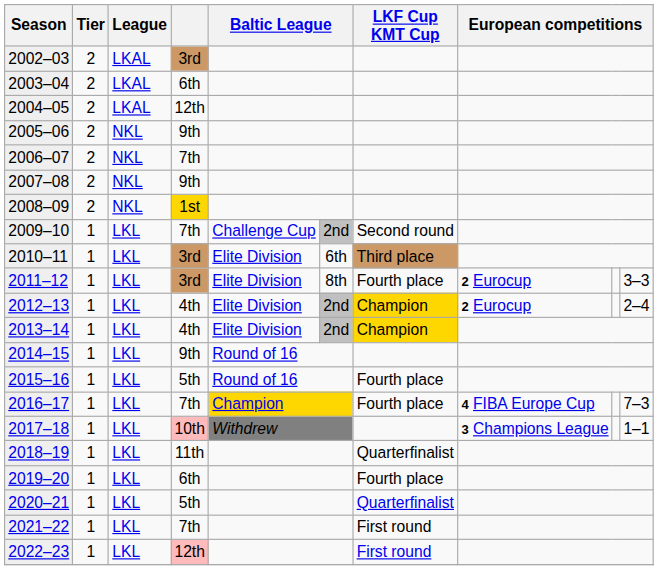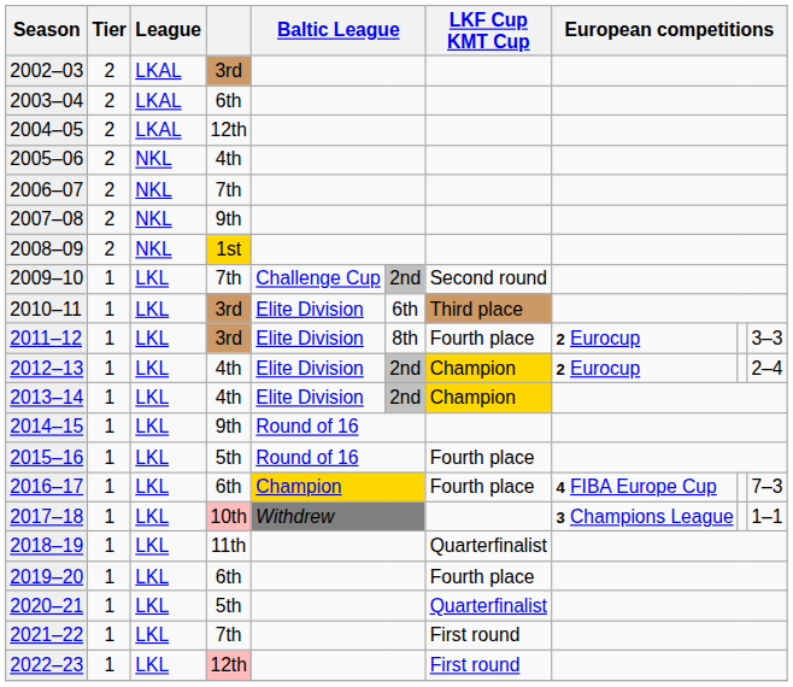 <table class="wikitable" style="font-size:85%">
 <tr>
 <th>Season</th>
 <th>Tier</th>
 <th>League</th>
 <th></th>
 <th colspan=2><a href='#'>Baltic League</a></th>
 <th><a href='#'>LKF Cup</a><br><a href='#'>KMT Cup</a></th>
 <th colspan=3>European competitions</th>
 </tr>
 <tr>
 <td style="background:#efefef;">2002–03</td>
 <td style="text-align:center;">2</td>
 <td><a href='#'>LKAL</a></td>
 <td style="background:#cc9966; text-align:center;">3rd</td>
 <td colspan=2></td>
 <td></td>
 <td colspan=3></td>
 </tr>
 <tr>
 <td style="background:#efefef;">2003–04</td>
 <td style="text-align:center;">2</td>
 <td><a href='#'>LKAL</a></td>
 <td style="text-align:center;">6th</td>
 <td colspan=2></td>
 <td></td>
 <td colspan=3></td>
 </tr>
 <tr>
 <td style="background:#efefef;">2004–05</td>
 <td style="text-align:center;">2</td>
 <td><a href='#'>LKAL</a></td>
 <td style="text-align:center;">12th</td>
 <td colspan=2></td>
 <td></td>
 <td colspan=3></td>
 </tr>
 <tr>
 <td style="background:#efefef;">2005–06</td>
 <td style="text-align:center;">2</td>
 <td><a href='#'>NKL</a></td>
-<td align="center">9th</td>
+<td style="text-align:center;">4th</td>
 <td colspan=2></td>
 <td></td>
 <td colspan=3></td>
 </tr>
 <tr>
 <td style="background:#efefef;">2006–07</td>
 <td style="text-align:center;">2</td>
 <td><a href='#'>NKL</a></td>
 <td style="text-align:center;">7th</td>
 <td colspan=2></td>
 <td></td>
 <td colspan=3></td>
 </tr>
 <tr>
 <td style="background:#efefef;">2007–08</td>
 <td style="text-align:center;">2</td>
 <td><a href='#'>NKL</a></td>
 <td style="text-align:center;">9th</td>
 <td colspan=2></td>
 <td></td>
 <td colspan=3></td>
 </tr>
 <tr>
 <td style="background:#efefef;">2008–09</td>
 <td style="text-align:center;">2</td>
 <td><a href='#'>NKL</a></td>
 <td style="background:gold; text-align:center;">1st</td>
 <td colspan=2></td>
 <td></td>
 <td colspan=3></td>
 </tr>
 <tr>
 <td style="background:#efefef;">2009–10</td>
 <td style="text-align:center;">1</td>
 <td><a href='#'>LKL</a></td>
 <td style="text-align:center;">7th</td>
 <td><a href='#'>Challenge Cup</a></td>
 <td style="background:silver; text-align:center;">2nd</td>
 <td>Second round</td>
 <td colspan=3></td>
 </tr>
 <tr>
 <td style="background:#efefef;">2010–11</td>
 <td style="text-align:center;">1</td>
 <td><a href='#'>LKL</a></td>
 <td style="text-align:center;" bgcolor=#cc9966>3rd</td>
 <td><a href='#'>Elite Division</a></td>
 <td style="text-align:center;">6th</td>
 <td style="background:#cc9966;">Third place</td>
 <td colspan=3></td>
 </tr>
 <tr>
 <td style="background:#efefef;"><a href='#'>2011–12</a></td>
 <td style="text-align:center;">1</td>
 <td><a href='#'>LKL</a></td>
 <td style="text-align:center;" bgcolor=#cc9966>3rd</td>
 <td><a href='#'>Elite Division</a></td>
 <td style="text-align:center;">8th</td>
 <td>Fourth place</td>
 <td><small><strong>2</strong></small> <a href='#'>Eurocup</a></td>
 <td align=center></td>
 <td align=center>3–3</td>
 </tr>
 <tr>
 <td style="background:#efefef;"><a href='#'>2012–13</a></td>
 <td style="text-align:center;">1</td>
 <td><a href='#'>LKL</a></td>
 <td style="text-align:center;">4th</td>
 <td><a href='#'>Elite Division</a></td>
 <td style="background:silver; text-align:center;">2nd</td>
 <td style="background:gold;">Champion</td>
 <td><small><strong>2</strong></small> <a href='#'>Eurocup</a></td>
 <td align=center></td>
 <td align=center>2–4</td>
 </tr>
 <tr>
 <td style="background:#efefef;"><a href='#'>2013–14</a></td>
 <td style="text-align:center;">1</td>
 <td><a href='#'>LKL</a></td>
 <td style="text-align:center;">4th</td>
 <td><a href='#'>Elite Division</a></td>
 <td style="background:silver; text-align:center;">2nd</td>
 <td style="background:gold">Champion</td>
 <td colspan=3></td>
 </tr>
 <tr>
 <td style="background:#efefef;"><a href='#'>2014–15</a></td>
 <td align="center">1</td>
 <td><a href='#'>LKL</a></td>
 <td align="center">9th</td>
 <td colspan=2><a href='#'>Round of 16</a></td>
 <td></td>
 <td colspan=3></td>
 </tr>
 <tr>
 <td style="background:#efefef;"><a href='#'>2015–16</a></td>
 <td align="center">1</td>
 <td><a href='#'>LKL</a></td>
 <td align="center">5th</td>
 <td colspan=2><a href='#'>Round of 16</a></td>
 <td>Fourth place</td>
 <td colspan=3></td>
 </tr>
 <tr>
 <td style="background:#efefef;"><a href='#'>2016–17</a></td>
 <td align="center">1</td>
 <td><a href='#'>LKL</a></td>
-<td style="text-align:center;">7th</td>
+<td align="center">6th</td>
 <td colspan=2 style="background:gold"><a href='#'>Champion</a></td>
 <td>Fourth place</td>
 <td><small><strong>4</strong></small> <a href='#'>FIBA Europe Cup</a></td>
 <td align=center></td>
 <td align=center>7–3</td>
 </tr>
 <tr>
 <td style="background:#efefef;"><a href='#'>2017–18</a></td>
 <td align="center">1</td>
 <td><a href='#'>LKL</a></td>
 <td align="center" bgcolor=#FFBBBB>10th</td>
 <td colspan=2 style="background:grey"><em>Withdrew</em></td>
 <td></td>
 <td><small><strong>3</strong></small> <a href='#'>Champions League</a></td>
 <td align=center></td>
 <td align=center>1–1</td>
 </tr>
 <tr>
 <td style="background:#efefef;"><a href='#'>2018–19</a></td>
 <td align="center">1</td>
 <td><a href='#'>LKL</a></td>
 <td align="center">11th</td>
 <td colspan=2></td>
 <td>Quarterfinalist</td>
 <td colspan=3></td>
 </tr>
 <tr>
 <td style="background:#efefef;"><a href='#'>2019–20</a></td>
 <td align="center">1</td>
 <td><a href='#'>LKL</a></td>
 <td align="center">6th</td>
 <td colspan=2></td>
 <td>Fourth place</td>
 <td colspan=3></td>
 </tr>
 <tr>
 <td style="background:#efefef;"><a href='#'>2020–21</a></td>
 <td align="center">1</td>
 <td><a href='#'>LKL</a></td>
 <td align="center">5th</td>
 <td colspan=2></td>
 <td><a href='#'>Quarterfinalist</a></td>
 <td colspan=3></td>
 </tr>
 <tr>
 <td style="background:#efefef;"><a href='#'>2021–22</a></td>
 <td align="center">1</td>
 <td><a href='#'>LKL</a></td>
 <td align="center">7th</td>
 <td colspan=2></td>
 <td>First round</td>
 <td colspan=3></td>
 </tr>
 <tr>
 <td style="background:#efefef;"><a href='#'>2022–23</a></td>
 <td align="center">1</td>
 <td><a href='#'>LKL</a></td>
 <td align="center" bgcolor=#FFBBBB>12th</td>
 <td colspan=2></td>
 <td><a href='#'>First round</a></td>
 <td colspan=3></td>
 </tr>
 <tr>
 </tr>
 </table>
